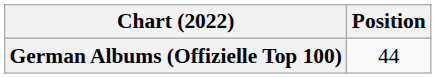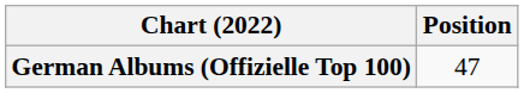 <table class="wikitable plainrowheaders" style="text-align:center">
 <tr>
 <th scope="col">Chart (2022)</th>
 <th scope="col">Position</th>
 </tr>
 <tr>
 <th scope="row">German Albums (Offizielle Top 100)</th>
-<td>44</td>
+<td>47</td>
 </tr>
 </table>
